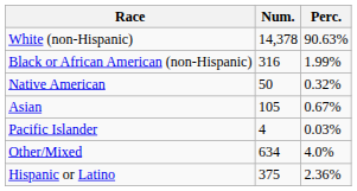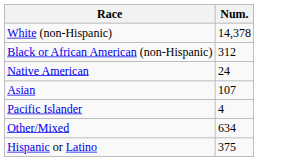 <table class="wikitable">
 <tr>
 <th>Race</th>
 <th>Num.</th>
-<th>Perc.</th>
 </tr>
 <tr>
 <td><a href='#'>White</a> (non-Hispanic)</td>
 <td>14,378</td>
-<td>90.63%</td>
 </tr>
 <tr>
 <td><a href='#'>Black or African American</a> (non-Hispanic)</td>
-<td>316</td>
-<td>1.99%</td>
+<td>312</td>
 </tr>
 <tr>
 <td><a href='#'>Native American</a></td>
-<td>50</td>
-<td>0.32%</td>
+<td>24</td>
 </tr>
 <tr>
 <td><a href='#'>Asian</a></td>
-<td>105</td>
-<td>0.67%</td>
+<td>107</td>
 </tr>
 <tr>
 <td><a href='#'>Pacific Islander</a></td>
 <td>4</td>
-<td>0.03%</td>
 </tr>
 <tr>
 <td><a href='#'>Other/Mixed</a></td>
 <td>634</td>
-<td>4.0%</td>
 </tr>
 <tr>
 <td><a href='#'>Hispanic</a> or <a href='#'>Latino</a></td>
 <td>375</td>
-<td>2.36%</td>
 </tr>
 </table>
